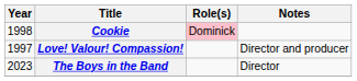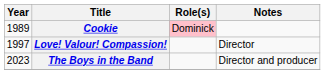 <table class="wikitable unsortable plainrowheaders">
 <tr>
 <th scope="col">Year</th>
 <th scope="col">Title</th>
 <th scope="col">Role(s)</th>
 <th scope="col" class="unsortable">Notes</th>
 </tr>
 <tr>
-<td>1998</td>
+<td>1989</td>
 <th scope="row"><em><a href='#'>Cookie</a></em></th>
 <td style="background: pink;">Dominick</td>
 <td></td>
 </tr>
 <tr>
 <td>1997</td>
 <th scope="row"><em><a href='#'>Love! Valour! Compassion!</a></em></th>
 <td></td>
-<td>Director and producer</td>
+<td>Director</td>
 </tr>
 <tr>
 <td>2023</td>
 <th scope="row"><em><a href='#'>The Boys in the Band</a></em></th>
 <td></td>
-<td>Director</td>
+<td>Director and producer</td>
 </tr>
 <tr>
 </tr>
 </table>
